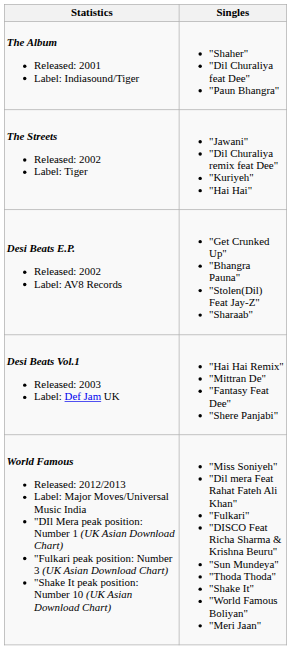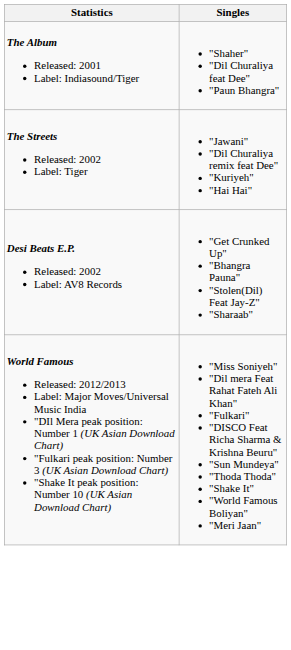 <table class="wikitable">
 <tr>
 <th>Statistics</th>
 <th>Singles</th>
 </tr>
 <tr>
 <td style="width:250px;" align=><strong><em>The Album</em></strong><br><ul><li>Released: 2001</li><li>Label: Indiasound/Tiger</li></ul></td>
 <td style="width:150px; text-align:left;"><br><ul><li>"Shaher"</li><li>"Dil Churaliya feat Dee"</li><li>"Paun Bhangra"</li></ul></td>
 </tr>
 <tr>
 <td style="width:250px;" align=><strong><em>The Streets</em></strong><br><ul><li>Released: 2002</li><li>Label: Tiger</li></ul></td>
 <td style="width:150px; text-align:left;"><br><ul><li>"Jawani"</li><li>"Dil Churaliya remix feat Dee"</li><li>"Kuriyeh"</li><li>"Hai Hai"</li></ul></td>
 </tr>
 <tr>
 <td style="width:250px;" align=><strong><em>Desi Beats E.P.</em></strong><br><ul><li>Released: 2002</li><li>Label: AV8 Records</li></ul></td>
 <td style="width:150px; text-align:left;"><br><ul><li>"Get Crunked Up"</li><li>"Bhangra Pauna"</li><li>"Stolen(Dil) Feat Jay-Z"</li><li>"Sharaab"</li></ul></td>
 </tr>
 <tr>
-<td style="width:250px;" align=><strong><em>Desi Beats Vol.1</em></strong><br><ul><li>Released: 2003</li><li>Label: <a href='#'>Def Jam</a> UK</li></ul></td>
-<td style="width:150px; text-align:left;"><br><ul><li>"Hai Hai Remix"</li><li>"Mittran De"</li><li>"Fantasy Feat Dee"</li><li>"Shere Panjabi"</li></ul></td>
-</tr>
-<tr>
 <td style="width:250px;" align=><strong><em>World Famous</em></strong><br><ul><li>Released: 2012/2013</li><li>Label: Major Moves/Universal Music India</li><li>"DIl Mera peak position: Number 1 <em>(UK Asian Download Chart)</em></li><li>"Fulkari peak position: Number 3 <em>(UK Asian Download Chart)</em></li><li>"Shake It peak position: Number 10 <em>(UK Asian Download Chart)</em></li></ul></td>
 <td style="width:150px; text-align:left;"><br><ul><li>"Miss Soniyeh"</li><li>"Dil mera Feat Rahat Fateh Ali Khan"</li><li>"Fulkari"</li><li>"DISCO Feat Richa Sharma & Krishna Beuru"</li><li>"Sun Mundeya"</li><li>"Thoda Thoda"</li><li>"Shake It"</li><li>"World Famous Boliyan"</li><li>"Meri Jaan"</li></ul></td>
 </tr>
 </table>
